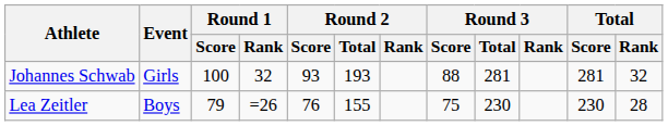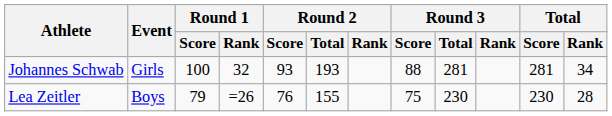 <table class="wikitable" style="font-size:90%">
 <tr>
 <th rowspan="2">Athlete</th>
 <th rowspan="2">Event</th>
 <th colspan="2">Round 1</th>
 <th colspan="3">Round 2</th>
 <th colspan="3">Round 3</th>
 <th colspan="2">Total</th>
 </tr>
 <tr style="font-size:95%">
 <th>Score</th>
 <th>Rank</th>
 <th>Score</th>
 <th>Total</th>
 <th>Rank</th>
 <th>Score</th>
 <th>Total</th>
 <th>Rank</th>
 <th>Score</th>
 <th>Rank</th>
 </tr>
 <tr align=center>
 <td align=left><a href='#'>Johannes Schwab</a></td>
 <td align=left><a href='#'>Girls</a></td>
 <td>100</td>
 <td>32</td>
 <td>93</td>
 <td>193</td>
 <td></td>
 <td>88</td>
 <td>281</td>
 <td></td>
 <td>281</td>
-<td>32</td>
+<td>34</td>
 </tr>
 <tr align=center>
 <td align=left><a href='#'>Lea Zeitler</a></td>
 <td align=left><a href='#'>Boys</a></td>
 <td>79</td>
 <td>=26</td>
 <td>76</td>
 <td>155</td>
 <td></td>
 <td>75</td>
 <td>230</td>
 <td></td>
 <td>230</td>
 <td>28</td>
 </tr>
 </table>
